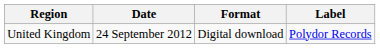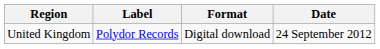 <table class=wikitable>
 <tr>
 <th scope="col">Region</th>
+<th scope="col">Label</th>
+<th scope="col">Format</th>
 <th scope="col">Date</th>
-<th scope="col">Format</th>
-<th scope="col">Label</th>
 </tr>
 <tr>
 <td>United Kingdom</td>
+<td><a href='#'>Polydor Records</a></td>
+<td scope="row">Digital download</td>
 <td>24 September 2012</td>
-<td scope="row">Digital download</td>
-<td><a href='#'>Polydor Records</a></td>
 </tr>
 </table>
